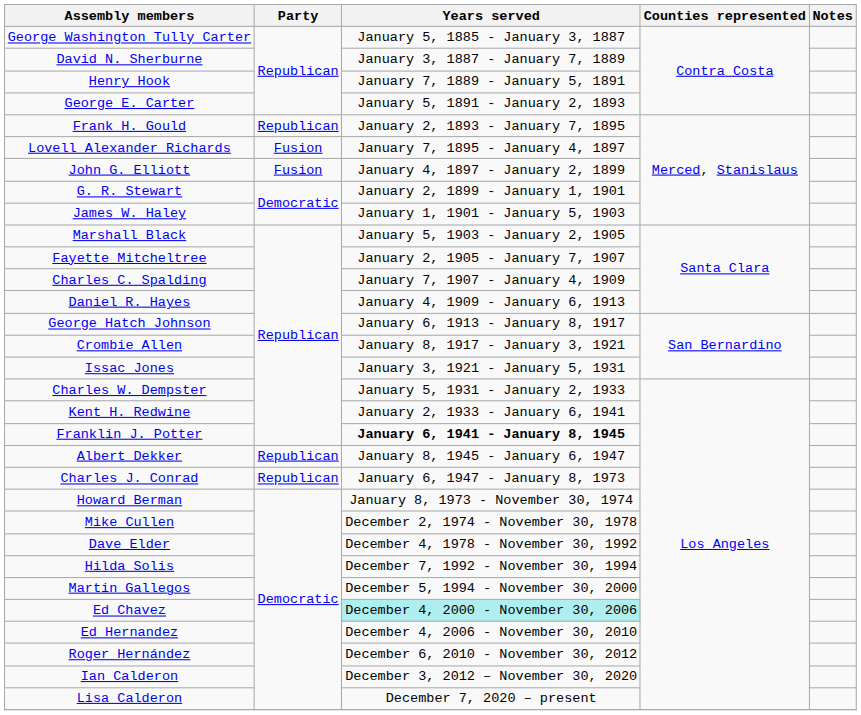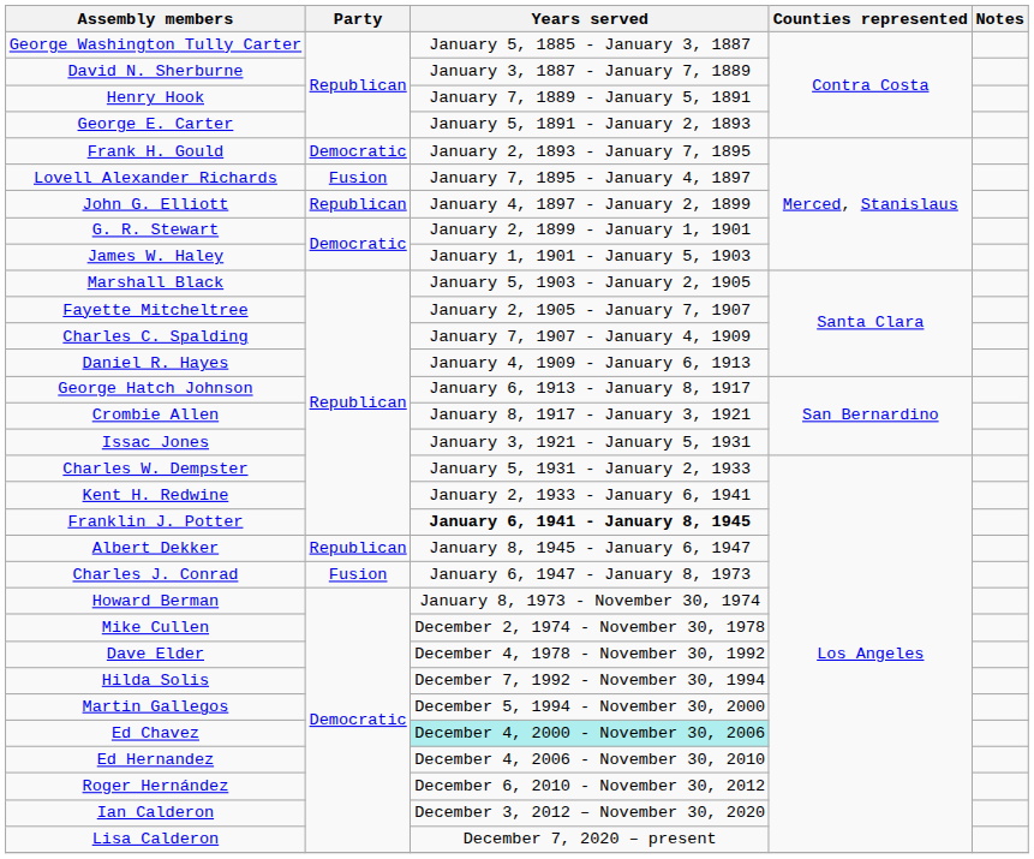 <table class=wikitable style="text-align:center">
 <tr>
 <th>Assembly members</th>
 <th>Party</th>
 <th>Years served</th>
 <th>Counties represented</th>
 <th>Notes</th>
 </tr>
 <tr>
 <td><a href='#'>George Washington Tully Carter</a></td>
 <td rowspan=4 ><a href='#'>Republican</a></td>
 <td>January 5, 1885 - January 3, 1887</td>
 <td rowspan=4><a href='#'>Contra Costa</a></td>
 <td></td>
 </tr>
 <tr>
 <td><a href='#'>David N. Sherburne</a></td>
 <td>January 3, 1887 - January 7, 1889</td>
 <td></td>
 </tr>
 <tr>
 <td><a href='#'>Henry Hook</a></td>
 <td>January 7, 1889 - January 5, 1891</td>
 <td></td>
 </tr>
 <tr>
 <td><a href='#'>George E. Carter</a></td>
 <td>January 5, 1891 - January 2, 1893</td>
 <td></td>
 </tr>
 <tr>
 <td><a href='#'>Frank H. Gould</a></td>
-<td><a href='#'>Republican</a></td>
+<td><a href='#'>Democratic</a></td>
 <td>January 2, 1893 - January 7, 1895</td>
 <td rowspan=5><a href='#'>Merced</a>, <a href='#'>Stanislaus</a></td>
 <td></td>
 </tr>
 <tr>
 <td><a href='#'>Lovell Alexander Richards</a></td>
 <td><a href='#'>Fusion</a></td>
 <td>January 7, 1895 - January 4, 1897</td>
 <td></td>
 </tr>
 <tr>
 <td><a href='#'>John G. Elliott</a></td>
-<td><a href='#'>Fusion</a></td>
+<td><a href='#'>Republican</a></td>
 <td>January 4, 1897 - January 2, 1899</td>
 <td></td>
 </tr>
 <tr>
 <td><a href='#'>G. R. Stewart</a></td>
 <td rowspan=2 ><a href='#'>Democratic</a></td>
 <td>January 2, 1899 - January 1, 1901</td>
 <td></td>
 </tr>
 <tr>
 <td><a href='#'>James W. Haley</a></td>
 <td>January 1, 1901 - January 5, 1903</td>
 <td></td>
 </tr>
 <tr>
 <td><a href='#'>Marshall Black</a></td>
 <td rowspan=10 ><a href='#'>Republican</a></td>
 <td>January 5, 1903 - January 2, 1905</td>
 <td rowspan=4><a href='#'>Santa Clara</a></td>
 <td></td>
 </tr>
 <tr>
 <td><a href='#'>Fayette Mitcheltree</a></td>
 <td>January 2, 1905 - January 7, 1907</td>
 <td></td>
 </tr>
 <tr>
 <td><a href='#'>Charles C. Spalding</a></td>
 <td>January 7, 1907 - January 4, 1909</td>
 <td></td>
 </tr>
 <tr>
 <td><a href='#'>Daniel R. Hayes</a></td>
 <td>January 4, 1909 - January 6, 1913</td>
 <td></td>
 </tr>
 <tr>
 <td><a href='#'>George Hatch Johnson</a></td>
 <td>January 6, 1913 - January 8, 1917</td>
 <td rowspan=3><a href='#'>San Bernardino</a></td>
 <td></td>
 </tr>
 <tr>
 <td><a href='#'>Crombie Allen</a></td>
 <td>January 8, 1917 - January 3, 1921</td>
 <td></td>
 </tr>
 <tr>
 <td><a href='#'>Issac Jones</a></td>
 <td>January 3, 1921 - January 5, 1931</td>
 <td></td>
 </tr>
 <tr>
 <td><a href='#'>Charles W. Dempster</a></td>
 <td>January 5, 1931 - January 2, 1933</td>
 <td rowspan=15><a href='#'>Los Angeles</a></td>
 <td></td>
 </tr>
 <tr>
 <td><a href='#'>Kent H. Redwine</a></td>
 <td>January 2, 1933 - January 6, 1941</td>
 <td></td>
 </tr>
 <tr>
 <td><a href='#'>Franklin J. Potter</a></td>
 <td><strong>January 6, 1941 - January 8, 1945</strong></td>
 <td></td>
 </tr>
 <tr>
 <td><a href='#'>Albert Dekker</a></td>
 <td><a href='#'>Republican</a></td>
 <td>January 8, 1945 - January 6, 1947</td>
 <td></td>
 </tr>
 <tr>
 <td><a href='#'>Charles J. Conrad</a></td>
-<td><a href='#'>Republican</a></td>
+<td><a href='#'>Fusion</a></td>
 <td>January 6, 1947 - January 8, 1973</td>
 <td></td>
 </tr>
 <tr>
 <td><a href='#'>Howard Berman</a></td>
 <td rowspan=10 ><a href='#'>Democratic</a></td>
 <td>January 8, 1973 - November 30, 1974</td>
 <td></td>
 </tr>
 <tr>
 <td><a href='#'>Mike Cullen</a></td>
 <td>December 2, 1974 - November 30, 1978</td>
 <td></td>
 </tr>
 <tr>
 <td><a href='#'>Dave Elder</a></td>
 <td>December 4, 1978 - November 30, 1992</td>
 <td></td>
 </tr>
 <tr>
 <td><a href='#'>Hilda Solis</a></td>
 <td>December 7, 1992 - November 30, 1994</td>
 <td></td>
 </tr>
 <tr>
 <td><a href='#'>Martin Gallegos</a></td>
 <td>December 5, 1994 - November 30, 2000</td>
 <td></td>
 </tr>
 <tr>
 <td><a href='#'>Ed Chavez</a></td>
 <td style="background: paleturquoise;">December 4, 2000 - November 30, 2006</td>
 <td></td>
 </tr>
 <tr>
 <td><a href='#'>Ed Hernandez</a></td>
 <td>December 4, 2006 - November 30, 2010</td>
 <td></td>
 </tr>
 <tr>
 <td><a href='#'>Roger Hernández</a></td>
 <td>December 6, 2010 - November 30, 2012</td>
 <td></td>
 </tr>
 <tr>
 <td><a href='#'>Ian Calderon</a></td>
 <td>December 3, 2012 – November 30, 2020</td>
 <td></td>
 </tr>
 <tr>
 <td><a href='#'>Lisa Calderon</a></td>
 <td>December 7, 2020 – present</td>
 <td></td>
 </tr>
 <tr>
 </tr>
 </table>
